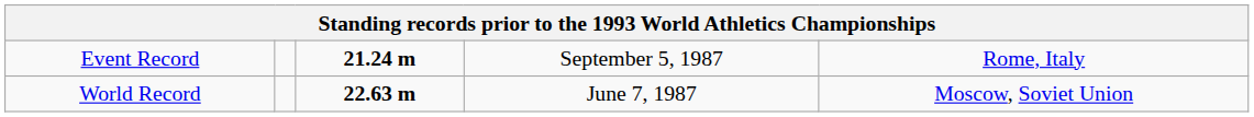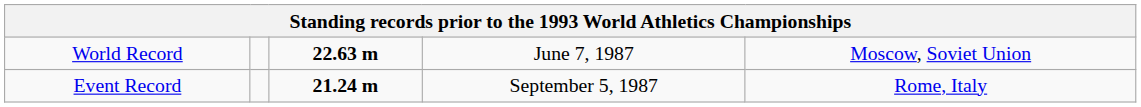 <table class="wikitable" style=" text-align:center; font-size:110%;" width="80%">
 <tr>
 <th colspan="5">Standing records prior to the 1993 World Athletics Championships</th>
+</tr>
+<tr>
+<td><a href='#'>World Record</a></td>
+<td></td>
+<td><strong>22.63 m </strong></td>
+<td>June 7, 1987</td>
+<td> <a href='#'>Moscow</a>, <a href='#'>Soviet Union</a></td>
 </tr>
 <tr>
 <td><a href='#'>Event Record</a></td>
 <td></td>
 <td><strong>21.24 m </strong></td>
 <td>September 5, 1987</td>
 <td> <a href='#'>Rome, Italy</a></td>
 </tr>
-<tr>
-<td><a href='#'>World Record</a></td>
-<td></td>
-<td><strong>22.63 m </strong></td>
-<td>June 7, 1987</td>
-<td> <a href='#'>Moscow</a>, <a href='#'>Soviet Union</a></td>
-</tr>
 </table>
